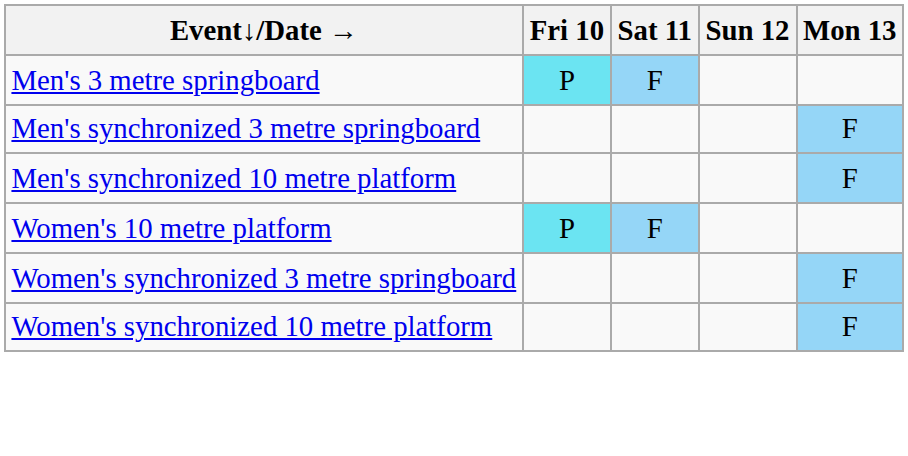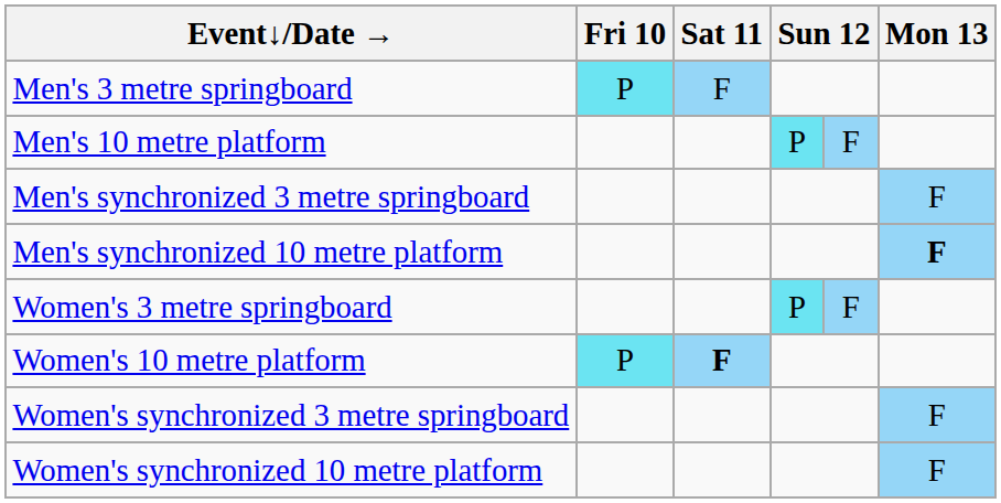 <table class="wikitable" style="margin:0.5em auto; font-size:90%; line-height:1.25em;">
 <tr style="text-align:center;">
 <th>Event↓/Date →</th>
 <th>Fri 10</th>
 <th>Sat 11</th>
 <th colspan="2">Sun 12</th>
 <th>Mon 13</th>
 </tr>
 <tr style="text-align:center;">
 <td style="text-align:left;"><a href='#'>Men's 3 metre springboard</a></td>
 <td style="background-color:#6be4f2;">P</td>
 <td style="background-color:#95d6f7;">F</td>
 <td colspan="2"></td>
 <td></td>
 </tr>
 <tr style="text-align:center;">
+<td style="text-align:left;"><a href='#'>Men's 10 metre platform</a></td>
+<td></td>
+<td></td>
+<td style="background-color:#6be4f2;">P</td>
+<td style="background-color:#95d6f7;">F</td>
+<td></td>
+</tr>
+<tr style="text-align:center;">
 <td style="text-align:left;"><a href='#'>Men's synchronized 3 metre springboard</a></td>
 <td></td>
 <td></td>
 <td colspan="2"></td>
 <td style="background-color:#95d6f7;">F</td>
 </tr>
 <tr style="text-align:center;">
 <td style="text-align:left;"><a href='#'>Men's synchronized 10 metre platform</a></td>
 <td></td>
 <td></td>
 <td colspan="2"></td>
+<td style="background-color:#95d6f7;"><strong>F</strong></td>
+</tr>
+<tr style="text-align:center;">
+<td style="text-align:left;"><a href='#'>Women's 3 metre springboard</a></td>
+<td></td>
+<td></td>
+<td style="background-color:#6be4f2;">P</td>
 <td style="background-color:#95d6f7;">F</td>
+<td></td>
 </tr>
 <tr style="text-align:center;">
 <td style="text-align:left;"><a href='#'>Women's 10 metre platform</a></td>
 <td style="background-color:#6be4f2;">P</td>
-<td style="background-color:#95d6f7;">F</td>
+<td style="background-color:#95d6f7;"><strong>F</strong></td>
 <td colspan="2"></td>
 <td></td>
 </tr>
 <tr style="text-align:center;">
 <td style="text-align:left;"><a href='#'>Women's synchronized 3 metre springboard</a></td>
 <td></td>
 <td></td>
 <td colspan="2"></td>
 <td style="background-color:#95d6f7;">F</td>
 </tr>
 <tr style="text-align:center;">
 <td style="text-align:left;"><a href='#'>Women's synchronized 10 metre platform</a></td>
 <td></td>
 <td></td>
 <td colspan="2"></td>
 <td style="background-color:#95d6f7;">F</td>
 </tr>
 </table>
